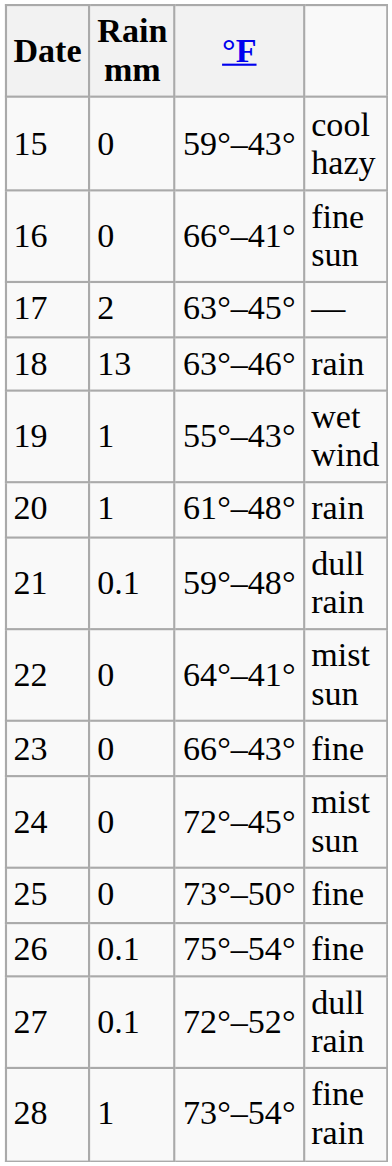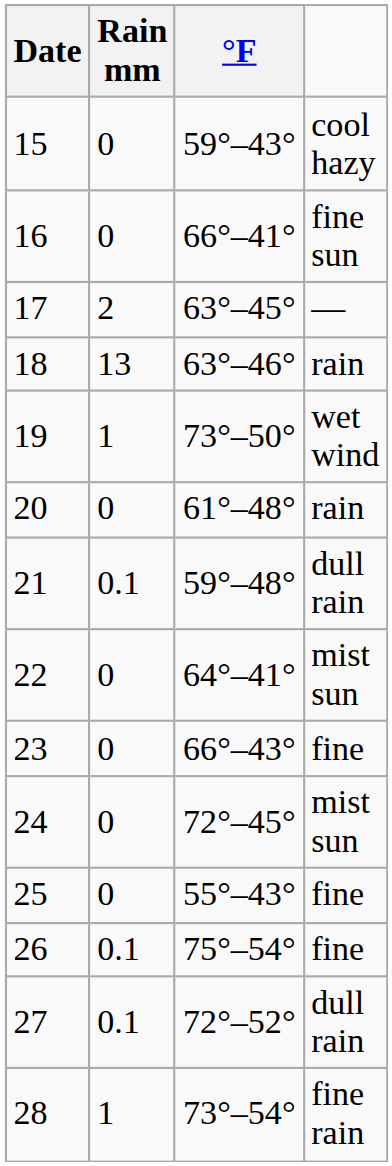 <table class="wikitable" align=right style="margin:0 0 1em 1em">
 <tr>
 <th>Date</th>
 <th>Rain<br>mm</th>
 <th><a href='#'>°F</a></th>
 </tr>
 <tr>
 <td>15</td>
 <td>0</td>
 <td>59°–43°</td>
 <td>cool<br>hazy</td>
 </tr>
 <tr>
 <td>16</td>
 <td>0</td>
 <td>66°–41°</td>
 <td>fine<br>sun</td>
 </tr>
 <tr>
 <td>17</td>
 <td>2</td>
 <td>63°–45°</td>
 <td>—</td>
 </tr>
 <tr>
 <td>18</td>
 <td>13</td>
 <td>63°–46°</td>
 <td>rain</td>
 </tr>
 <tr>
 <td>19</td>
 <td>1</td>
-<td>55°–43°</td>
+<td>73°–50°</td>
 <td>wet<br>wind</td>
 </tr>
 <tr>
 <td>20</td>
-<td>1</td>
+<td>0</td>
 <td>61°–48°</td>
 <td>rain</td>
 </tr>
 <tr>
 <td>21</td>
 <td>0.1</td>
 <td>59°–48°</td>
 <td>dull<br>rain</td>
 </tr>
 <tr>
 <td>22</td>
 <td>0</td>
 <td>64°–41°</td>
 <td>mist<br>sun</td>
 </tr>
 <tr>
 <td>23</td>
 <td>0</td>
 <td>66°–43°</td>
 <td>fine</td>
 </tr>
 <tr>
 <td>24</td>
 <td>0</td>
 <td>72°–45°</td>
 <td>mist<br>sun</td>
 </tr>
 <tr>
 <td>25</td>
 <td>0</td>
-<td>73°–50°</td>
+<td>55°–43°</td>
 <td>fine</td>
 </tr>
 <tr>
 <td>26</td>
 <td>0.1</td>
 <td>75°–54°</td>
 <td>fine</td>
 </tr>
 <tr>
 <td>27</td>
 <td>0.1</td>
 <td>72°–52°</td>
 <td>dull<br>rain</td>
 </tr>
 <tr>
 <td>28</td>
 <td>1</td>
 <td>73°–54°</td>
 <td>fine<br>rain</td>
 </tr>
 </table>
